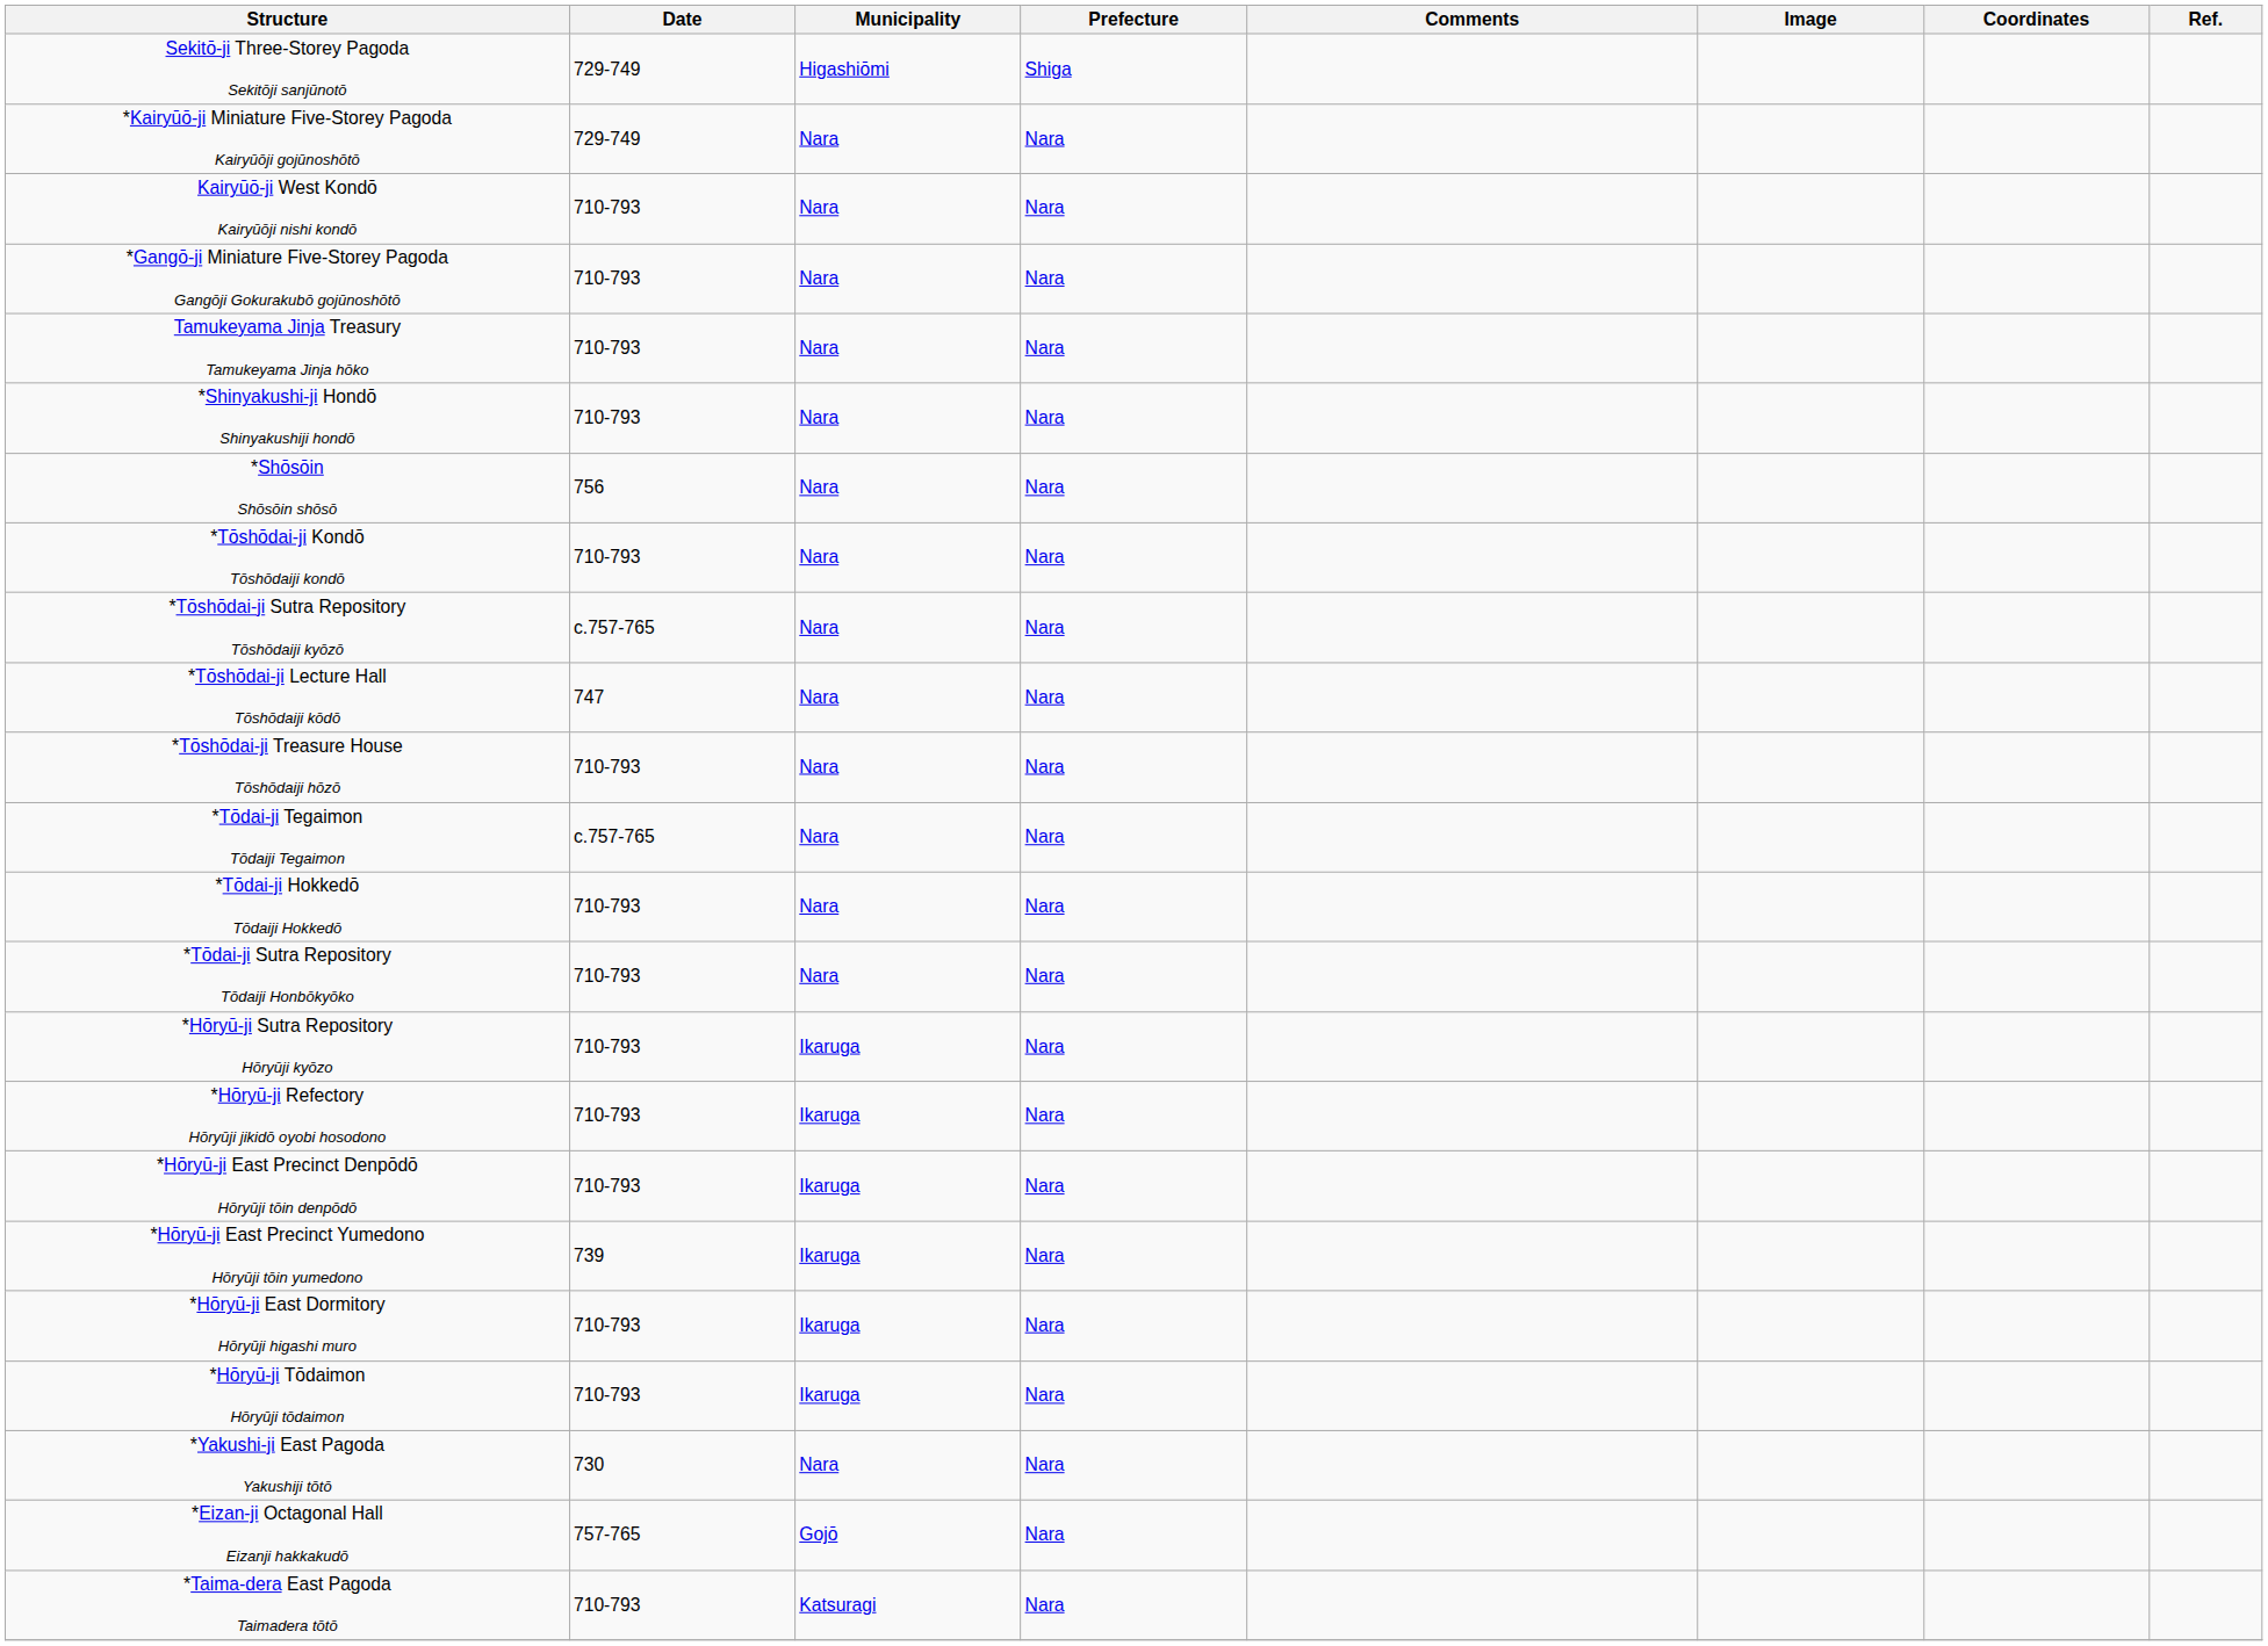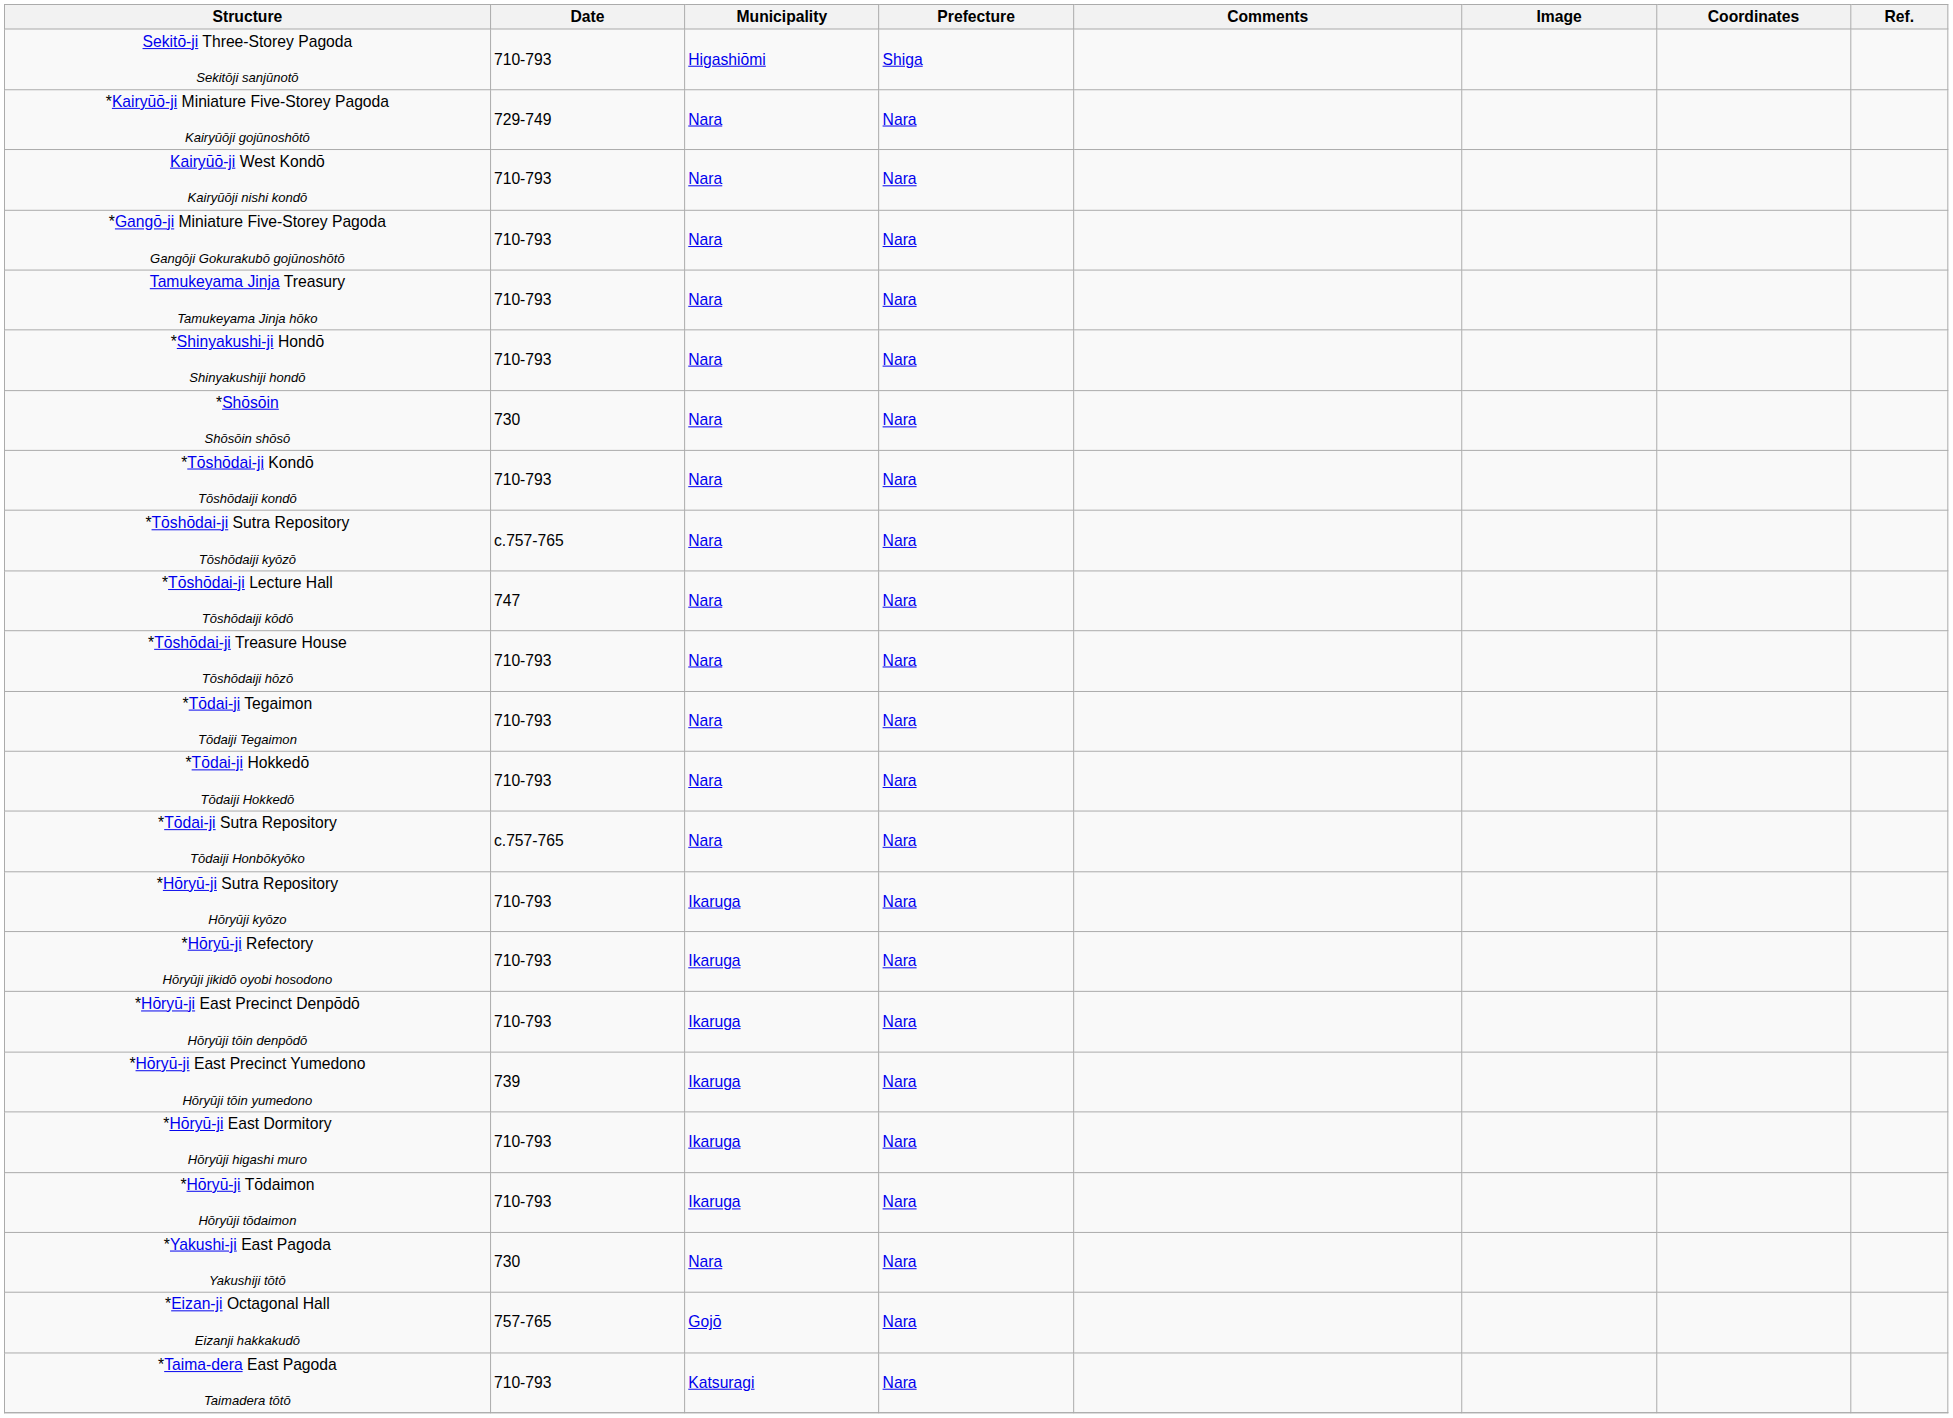 <table class="wikitable sortable"  style="width:100%;">
 <tr>
 <th width="25%" align="left">Structure</th>
 <th width="10%" align="left">Date</th>
 <th width="10%" align="left">Municipality</th>
 <th width="10%" align="left">Prefecture</th>
 <th width="20%" align="left" class="unsortable">Comments</th>
 <th width="10%" align="left" class="unsortable">Image</th>
 <th width="10%" align="left" class="unsortable">Coordinates</th>
 <th width="5%" align="left" class="unsortable">Ref.</th>
 </tr>
 <tr>
 <td align="center"><a href='#'>Sekitō-ji</a> Three-Storey Pagoda<br><br><small><em>Sekitōji sanjūnotō</em></small></td>
-<td>729-749</td>
+<td>710-793</td>
 <td><a href='#'>Higashiōmi</a></td>
 <td><a href='#'>Shiga</a></td>
 <td></td>
 <td></td>
 <td></td>
 <td></td>
 </tr>
 <tr>
 <td align="center">*<a href='#'>Kairyūō-ji</a> Miniature Five-Storey Pagoda<br><br><small><em>Kairyūōji gojūnoshōtō</em></small></td>
 <td>729-749</td>
 <td><a href='#'>Nara</a></td>
 <td><a href='#'>Nara</a></td>
 <td></td>
 <td></td>
 <td></td>
 <td></td>
 </tr>
 <tr>
 <td align="center"><a href='#'>Kairyūō-ji</a> West Kondō<br><br><small><em>Kairyūōji nishi kondō</em></small></td>
 <td>710-793</td>
 <td><a href='#'>Nara</a></td>
 <td><a href='#'>Nara</a></td>
 <td></td>
 <td></td>
 <td></td>
 <td></td>
 </tr>
 <tr>
 <td align="center">*<a href='#'>Gangō-ji</a> Miniature Five-Storey Pagoda<br><br><small><em>Gangōji Gokurakubō gojūnoshōtō</em></small></td>
 <td>710-793</td>
 <td><a href='#'>Nara</a></td>
 <td><a href='#'>Nara</a></td>
 <td></td>
 <td></td>
 <td></td>
 <td></td>
 </tr>
 <tr>
 <td align="center"><a href='#'>Tamukeyama Jinja</a> Treasury<br><br><small><em>Tamukeyama Jinja hōko</em></small></td>
 <td>710-793</td>
 <td><a href='#'>Nara</a></td>
 <td><a href='#'>Nara</a></td>
 <td></td>
 <td></td>
 <td></td>
 <td></td>
 </tr>
 <tr>
 <td align="center">*<a href='#'>Shinyakushi-ji</a> Hondō<br><br><small><em>Shinyakushiji hondō</em></small></td>
 <td>710-793</td>
 <td><a href='#'>Nara</a></td>
 <td><a href='#'>Nara</a></td>
 <td></td>
 <td></td>
 <td></td>
 <td></td>
 </tr>
 <tr>
 <td align="center">*<a href='#'>Shōsōin</a><br><br><small><em>Shōsōin shōsō</em></small></td>
-<td>756</td>
+<td>730</td>
 <td><a href='#'>Nara</a></td>
 <td><a href='#'>Nara</a></td>
 <td></td>
 <td></td>
 <td></td>
 <td></td>
 </tr>
 <tr>
 <td align="center">*<a href='#'>Tōshōdai-ji</a> Kondō<br><br><small><em>Tōshōdaiji kondō</em></small></td>
 <td>710-793</td>
 <td><a href='#'>Nara</a></td>
 <td><a href='#'>Nara</a></td>
 <td></td>
 <td></td>
 <td></td>
 <td></td>
 </tr>
 <tr>
 <td align="center">*<a href='#'>Tōshōdai-ji</a> Sutra Repository<br><br><small><em>Tōshōdaiji kyōzō</em></small></td>
 <td>c.757-765</td>
 <td><a href='#'>Nara</a></td>
 <td><a href='#'>Nara</a></td>
 <td></td>
 <td></td>
 <td></td>
 <td></td>
 </tr>
 <tr>
 <td align="center">*<a href='#'>Tōshōdai-ji</a> Lecture Hall<br><br><small><em>Tōshōdaiji kōdō</em></small></td>
 <td>747</td>
 <td><a href='#'>Nara</a></td>
 <td><a href='#'>Nara</a></td>
 <td></td>
 <td></td>
 <td></td>
 <td></td>
 </tr>
 <tr>
 <td align="center">*<a href='#'>Tōshōdai-ji</a> Treasure House<br><br><small><em>Tōshōdaiji hōzō</em></small></td>
 <td>710-793</td>
 <td><a href='#'>Nara</a></td>
 <td><a href='#'>Nara</a></td>
 <td></td>
 <td></td>
 <td></td>
 <td></td>
 </tr>
 <tr>
 <td align="center">*<a href='#'>Tōdai-ji</a> Tegaimon<br><br><small><em>Tōdaiji Tegaimon</em></small></td>
-<td>c.757-765</td>
+<td>710-793</td>
 <td><a href='#'>Nara</a></td>
 <td><a href='#'>Nara</a></td>
 <td></td>
 <td></td>
 <td></td>
 <td></td>
 </tr>
 <tr>
 <td align="center">*<a href='#'>Tōdai-ji</a> Hokkedō<br><br><small><em>Tōdaiji Hokkedō</em></small></td>
 <td>710-793</td>
 <td><a href='#'>Nara</a></td>
 <td><a href='#'>Nara</a></td>
 <td></td>
 <td></td>
 <td></td>
 <td></td>
 </tr>
 <tr>
 <td align="center">*<a href='#'>Tōdai-ji</a> Sutra Repository<br><br><small><em>Tōdaiji Honbōkyōko</em></small></td>
-<td>710-793</td>
+<td>c.757-765</td>
 <td><a href='#'>Nara</a></td>
 <td><a href='#'>Nara</a></td>
 <td></td>
 <td></td>
 <td></td>
 <td></td>
 </tr>
 <tr>
 <td align="center">*<a href='#'>Hōryū-ji</a> Sutra Repository<br><br><small><em>Hōryūji kyōzo</em></small></td>
 <td>710-793</td>
 <td><a href='#'>Ikaruga</a></td>
 <td><a href='#'>Nara</a></td>
 <td></td>
 <td></td>
 <td></td>
 <td></td>
 </tr>
 <tr>
 <td align="center">*<a href='#'>Hōryū-ji</a> Refectory<br><br><small><em>Hōryūji jikidō oyobi hosodono</em></small></td>
 <td>710-793</td>
 <td><a href='#'>Ikaruga</a></td>
 <td><a href='#'>Nara</a></td>
 <td></td>
 <td></td>
 <td></td>
 <td></td>
 </tr>
 <tr>
 <td align="center">*<a href='#'>Hōryū-ji</a> East Precinct Denpōdō<br><br><small><em>Hōryūji tōin denpōdō</em></small></td>
 <td>710-793</td>
 <td><a href='#'>Ikaruga</a></td>
 <td><a href='#'>Nara</a></td>
 <td></td>
 <td></td>
 <td></td>
 <td></td>
 </tr>
 <tr>
 <td align="center">*<a href='#'>Hōryū-ji</a> East Precinct Yumedono<br><br><small><em>Hōryūji tōin yumedono</em></small></td>
 <td>739</td>
 <td><a href='#'>Ikaruga</a></td>
 <td><a href='#'>Nara</a></td>
 <td></td>
 <td></td>
 <td></td>
 <td></td>
 </tr>
 <tr>
 <td align="center">*<a href='#'>Hōryū-ji</a> East Dormitory<br><br><small><em>Hōryūji higashi muro</em></small></td>
 <td>710-793</td>
 <td><a href='#'>Ikaruga</a></td>
 <td><a href='#'>Nara</a></td>
 <td></td>
 <td></td>
 <td></td>
 <td></td>
 </tr>
 <tr>
 <td align="center">*<a href='#'>Hōryū-ji</a> Tōdaimon<br><br><small><em>Hōryūji tōdaimon</em></small></td>
 <td>710-793</td>
 <td><a href='#'>Ikaruga</a></td>
 <td><a href='#'>Nara</a></td>
 <td></td>
 <td></td>
 <td></td>
 <td></td>
 </tr>
 <tr>
 <td align="center">*<a href='#'>Yakushi-ji</a> East Pagoda<br><br><small><em>Yakushiji tōtō</em></small></td>
 <td>730</td>
 <td><a href='#'>Nara</a></td>
 <td><a href='#'>Nara</a></td>
 <td></td>
 <td></td>
 <td></td>
 <td></td>
 </tr>
 <tr>
 <td align="center">*<a href='#'>Eizan-ji</a> Octagonal Hall<br><br><small><em>Eizanji hakkakudō</em></small></td>
 <td>757-765</td>
 <td><a href='#'>Gojō</a></td>
 <td><a href='#'>Nara</a></td>
 <td></td>
 <td></td>
 <td></td>
 <td></td>
 </tr>
 <tr>
 <td align="center">*<a href='#'>Taima-dera</a> East Pagoda<br><br><small><em>Taimadera tōtō</em></small></td>
 <td>710-793</td>
 <td><a href='#'>Katsuragi</a></td>
 <td><a href='#'>Nara</a></td>
 <td></td>
 <td></td>
 <td></td>
 <td></td>
 </tr>
 <tr>
 </tr>
 </table>
